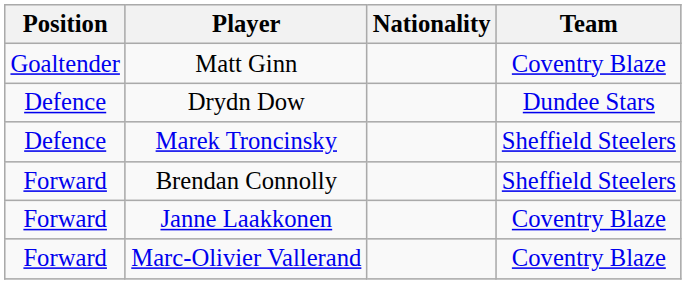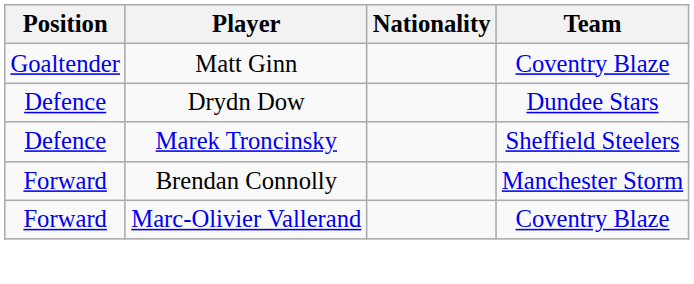 <table class="wikitable">
 <tr>
 <th>Position</th>
 <th>Player</th>
 <th>Nationality</th>
 <th>Team</th>
 </tr>
 <tr align="center">
 <td><a href='#'>Goaltender</a></td>
 <td>Matt Ginn</td>
 <td></td>
 <td><a href='#'>Coventry Blaze</a></td>
 </tr>
 <tr align="center">
 <td><a href='#'>Defence</a></td>
 <td>Drydn Dow</td>
 <td></td>
 <td><a href='#'>Dundee Stars</a></td>
 </tr>
 <tr align="center">
 <td><a href='#'>Defence</a></td>
 <td><a href='#'>Marek Troncinsky</a></td>
 <td></td>
 <td><a href='#'>Sheffield Steelers</a></td>
 </tr>
 <tr align="center">
 <td><a href='#'>Forward</a></td>
 <td>Brendan Connolly</td>
 <td></td>
-<td><a href='#'>Sheffield Steelers</a></td>
-</tr>
-<tr align="center">
-<td><a href='#'>Forward</a></td>
-<td><a href='#'>Janne Laakkonen</a></td>
-<td></td>
-<td><a href='#'>Coventry Blaze</a></td>
+<td><a href='#'>Manchester Storm</a></td>
 </tr>
 <tr align="center">
 <td><a href='#'>Forward</a></td>
 <td><a href='#'>Marc-Olivier Vallerand</a></td>
 <td></td>
 <td><a href='#'>Coventry Blaze</a></td>
 </tr>
 </table>
